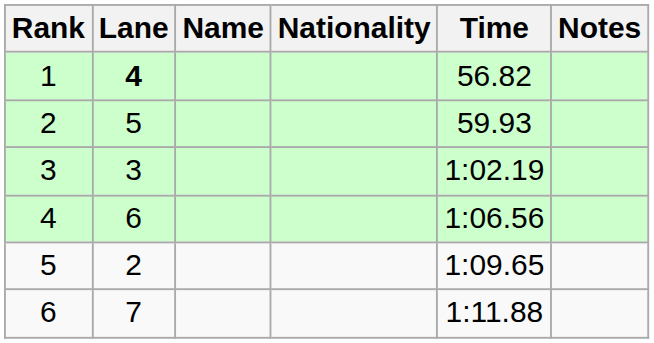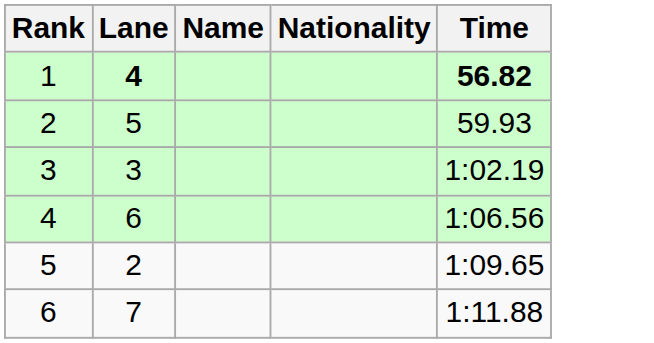 <table class="wikitable sortable" style="text-align:center">
 <tr>
 <th>Rank</th>
 <th>Lane</th>
 <th>Name</th>
 <th>Nationality</th>
 <th>Time</th>
-<th>Notes</th>
 </tr>
 <tr bgcolor=ccffcc>
 <td>1</td>
 <td><strong>4</strong></td>
 <td align=left></td>
 <td align=left></td>
-<td>56.82</td>
-<td><strong></strong> <strong></strong></td>
+<td><strong>56.82</strong></td>
 </tr>
 <tr bgcolor=ccffcc>
 <td>2</td>
 <td>5</td>
 <td align=left></td>
 <td align=left></td>
 <td>59.93</td>
-<td><strong></strong></td>
 </tr>
 <tr bgcolor=ccffcc>
 <td>3</td>
 <td>3</td>
 <td align=left></td>
 <td align=left></td>
 <td>1:02.19</td>
-<td><strong></strong></td>
 </tr>
 <tr bgcolor=ccffcc>
 <td>4</td>
 <td>6</td>
 <td align=left></td>
 <td align=left></td>
 <td>1:06.56</td>
-<td><strong></strong></td>
 </tr>
 <tr>
 <td>5</td>
 <td>2</td>
 <td align=left></td>
 <td align=left></td>
 <td>1:09.65</td>
-<td></td>
 </tr>
 <tr>
 <td>6</td>
 <td>7</td>
 <td align=left></td>
 <td align=left></td>
 <td>1:11.88</td>
-<td></td>
 </tr>
 </table>
